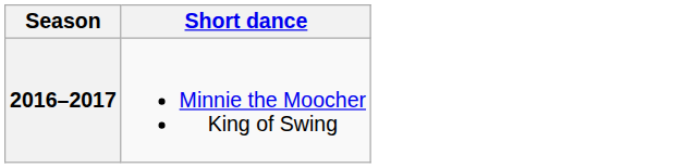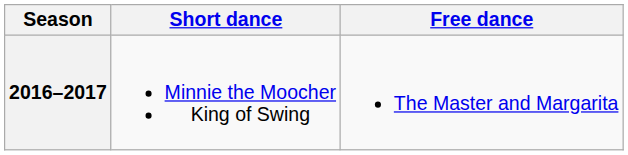 <table class=wikitable style=text-align:center>
 <tr>
 <th>Season</th>
 <th><a href='#'>Short dance</a></th>
+<th><a href='#'>Free dance</a></th>
 </tr>
 <tr>
 <th>2016–2017 <br></th>
 <td><br><ul><li> <a href='#'>Minnie the Moocher</a> <br></li><li> King of Swing <br></li></ul></td>
+<td><br><ul><li><a href='#'>The Master and Margarita</a> <br></li></ul></td>
 </tr>
 </table>
